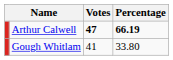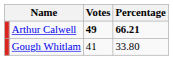 <table class="wikitable">
 <tr>
 <th colspan="2">Name</th>
 <th>Votes</th>
 <th>Percentage</th>
 </tr>
 <tr>
 <td style="background:#DC241F"></td>
 <td><a href='#'>Arthur Calwell</a></td>
-<td><strong>47</strong></td>
-<td><strong>66.19</strong></td>
+<td><strong>49</strong></td>
+<td><strong>66.21</strong></td>
 </tr>
 <tr>
 <td style="background:#DC241F"></td>
 <td><a href='#'>Gough Whitlam</a></td>
 <td>41</td>
 <td>33.80</td>
 </tr>
 </table>
